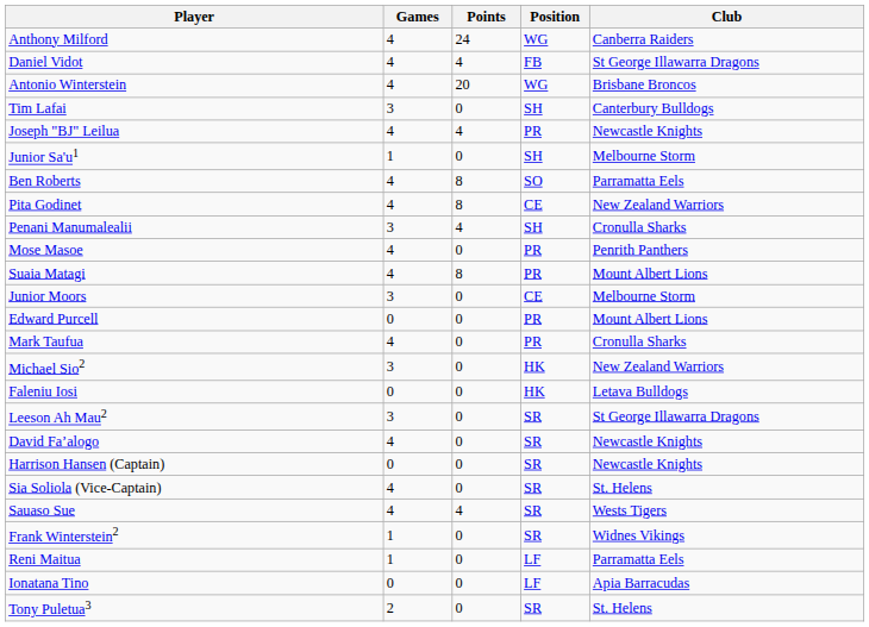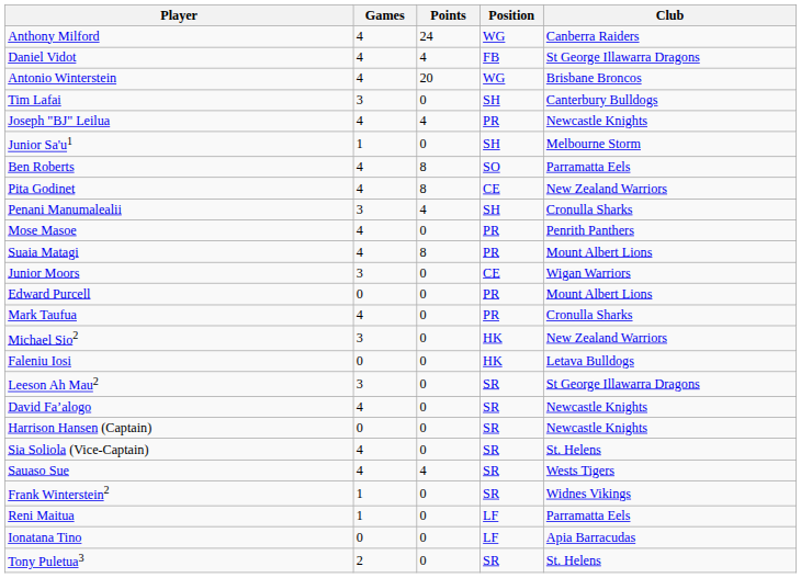 <table class="wikitable" style="width:60%;text-align:left">
 <tr bgcolor=#FFFFFF>
 <th !width=22%>Player</th>
 <th width=8%>Games</th>
 <th width=8%>Points</th>
 <th width=8%>Position</th>
 <th width=32%>Club</th>
 </tr>
 <tr>
 <td><a href='#'>Anthony Milford</a></td>
 <td>4</td>
 <td>24</td>
 <td><a href='#'>WG</a></td>
 <td> <a href='#'>Canberra Raiders</a></td>
 </tr>
 <tr>
 <td><a href='#'>Daniel Vidot</a></td>
 <td>4</td>
 <td>4</td>
 <td><a href='#'>FB</a></td>
 <td> <a href='#'>St George Illawarra Dragons</a></td>
 </tr>
 <tr>
 <td><a href='#'>Antonio Winterstein</a></td>
 <td>4</td>
 <td>20</td>
 <td><a href='#'>WG</a></td>
 <td> <a href='#'>Brisbane Broncos</a></td>
 </tr>
 <tr>
 <td><a href='#'>Tim Lafai</a></td>
 <td>3</td>
 <td>0</td>
 <td><a href='#'>SH</a></td>
 <td> <a href='#'>Canterbury Bulldogs</a></td>
 </tr>
 <tr>
 <td><a href='#'>Joseph "BJ" Leilua</a></td>
 <td>4</td>
 <td>4</td>
 <td><a href='#'>PR</a></td>
 <td> <a href='#'>Newcastle Knights</a></td>
 </tr>
 <tr>
 <td><a href='#'>Junior Sa'u</a><sup>1</sup></td>
 <td>1</td>
 <td>0</td>
 <td><a href='#'>SH</a></td>
 <td> <a href='#'>Melbourne Storm</a></td>
 </tr>
 <tr>
 <td><a href='#'>Ben Roberts</a></td>
 <td>4</td>
 <td>8</td>
 <td><a href='#'>SO</a></td>
 <td> <a href='#'>Parramatta Eels</a></td>
 </tr>
 <tr>
 <td><a href='#'>Pita Godinet</a></td>
 <td>4</td>
 <td>8</td>
 <td><a href='#'>CE</a></td>
 <td> <a href='#'>New Zealand Warriors</a></td>
 </tr>
 <tr>
 <td><a href='#'>Penani Manumalealii</a></td>
 <td>3</td>
 <td>4</td>
 <td><a href='#'>SH</a></td>
 <td> <a href='#'>Cronulla Sharks</a></td>
 </tr>
 <tr>
 <td><a href='#'>Mose Masoe</a></td>
 <td>4</td>
 <td>0</td>
 <td><a href='#'>PR</a></td>
 <td> <a href='#'>Penrith Panthers</a></td>
 </tr>
 <tr>
 <td><a href='#'>Suaia Matagi</a></td>
 <td>4</td>
 <td>8</td>
 <td><a href='#'>PR</a></td>
 <td> <a href='#'>Mount Albert Lions</a></td>
 </tr>
 <tr>
 <td><a href='#'>Junior Moors</a></td>
 <td>3</td>
 <td>0</td>
 <td><a href='#'>CE</a></td>
-<td> <a href='#'>Melbourne Storm</a></td>
+<td> <a href='#'>Wigan Warriors</a></td>
 </tr>
 <tr>
 <td><a href='#'>Edward Purcell</a></td>
 <td>0</td>
 <td>0</td>
 <td><a href='#'>PR</a></td>
 <td> <a href='#'>Mount Albert Lions</a></td>
 </tr>
 <tr>
 <td><a href='#'>Mark Taufua</a></td>
 <td>4</td>
 <td>0</td>
 <td><a href='#'>PR</a></td>
 <td> <a href='#'>Cronulla Sharks</a></td>
 </tr>
 <tr>
 <td><a href='#'>Michael Sio</a><sup>2</sup></td>
 <td>3</td>
 <td>0</td>
 <td><a href='#'>HK</a></td>
 <td> <a href='#'>New Zealand Warriors</a></td>
 </tr>
 <tr>
 <td><a href='#'>Faleniu Iosi</a></td>
 <td>0</td>
 <td>0</td>
 <td><a href='#'>HK</a></td>
 <td> <a href='#'>Letava Bulldogs</a></td>
 </tr>
 <tr>
 <td><a href='#'>Leeson Ah Mau</a><sup>2</sup></td>
 <td>3</td>
 <td>0</td>
 <td><a href='#'>SR</a></td>
 <td> <a href='#'>St George Illawarra Dragons</a></td>
 </tr>
 <tr>
 <td><a href='#'>David Fa’alogo</a></td>
 <td>4</td>
 <td>0</td>
 <td><a href='#'>SR</a></td>
 <td> <a href='#'>Newcastle Knights</a></td>
 </tr>
 <tr>
 <td><a href='#'>Harrison Hansen</a> (Captain)</td>
 <td>0</td>
 <td>0</td>
 <td><a href='#'>SR</a></td>
 <td> <a href='#'>Newcastle Knights</a></td>
 </tr>
 <tr>
 <td><a href='#'>Sia Soliola</a> (Vice-Captain)</td>
 <td>4</td>
 <td>0</td>
 <td><a href='#'>SR</a></td>
 <td> <a href='#'>St. Helens</a></td>
 </tr>
 <tr>
 <td><a href='#'>Sauaso Sue</a></td>
 <td>4</td>
 <td>4</td>
 <td><a href='#'>SR</a></td>
 <td> <a href='#'>Wests Tigers</a></td>
 </tr>
 <tr>
 <td><a href='#'>Frank Winterstein</a><sup>2</sup></td>
 <td>1</td>
 <td>0</td>
 <td><a href='#'>SR</a></td>
 <td> <a href='#'>Widnes Vikings</a></td>
 </tr>
 <tr>
 <td><a href='#'>Reni Maitua</a></td>
 <td>1</td>
 <td>0</td>
 <td><a href='#'>LF</a></td>
 <td> <a href='#'>Parramatta Eels</a></td>
 </tr>
 <tr>
 <td><a href='#'>Ionatana Tino</a></td>
 <td>0</td>
 <td>0</td>
 <td><a href='#'>LF</a></td>
 <td> <a href='#'>Apia Barracudas</a></td>
 </tr>
 <tr>
 <td><a href='#'>Tony Puletua</a><sup>3</sup></td>
 <td>2</td>
 <td>0</td>
 <td><a href='#'>SR</a></td>
 <td> <a href='#'>St. Helens</a></td>
 </tr>
 </table>
